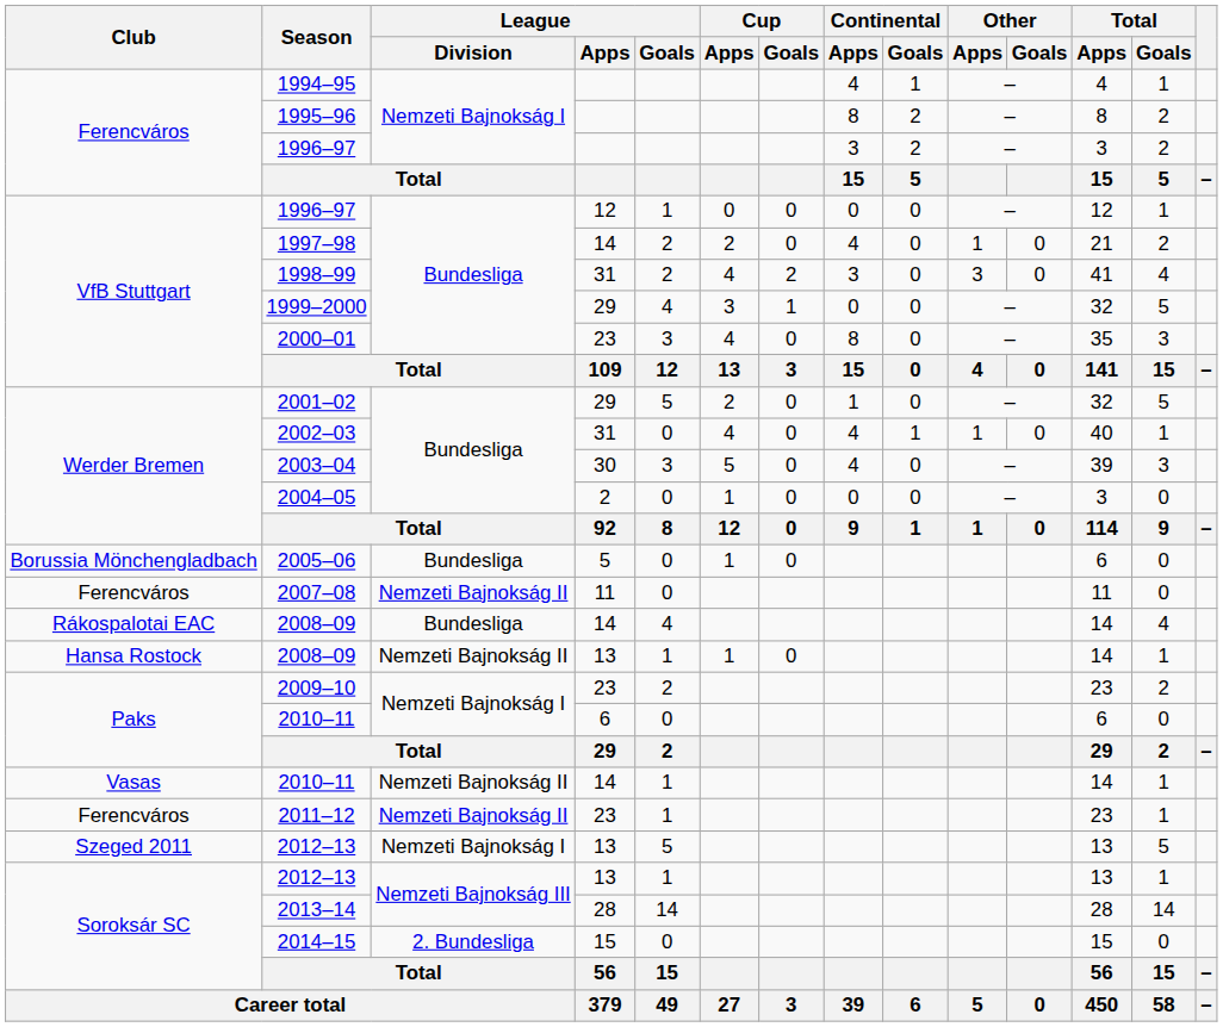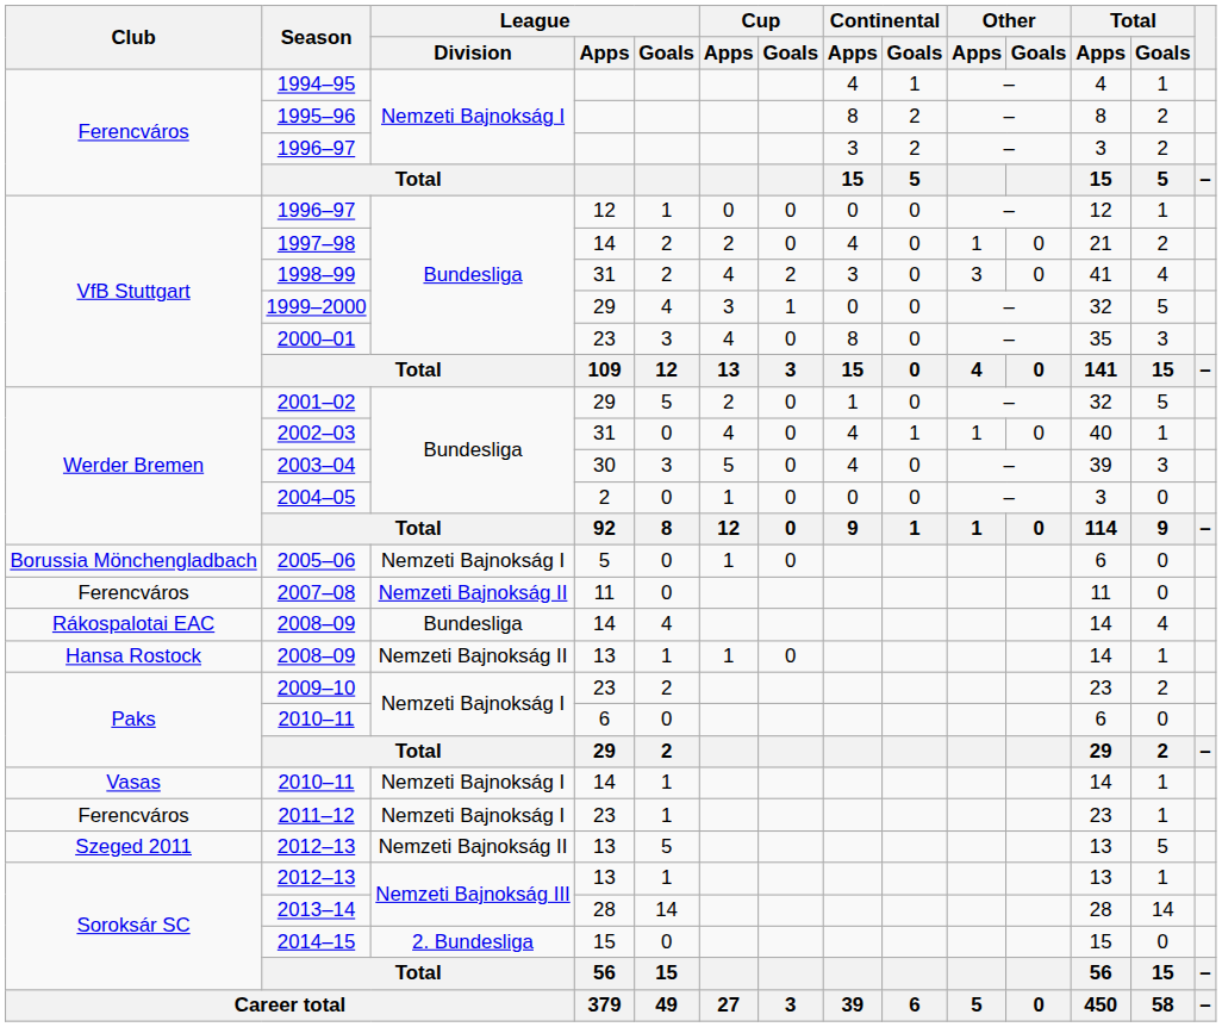 <table class="wikitable" style="text-align: center">
 <tr>
 <th rowspan="2">Club</th>
 <th rowspan="2">Season</th>
 <th colspan="3">League</th>
 <th colspan="2">Cup</th>
 <th colspan="2">Continental</th>
 <th colspan="2">Other</th>
 <th colspan="2">Total</th>
 <th rowspan="2"></th>
 </tr>
 <tr>
 <th>Division</th>
 <th>Apps</th>
 <th>Goals</th>
 <th>Apps</th>
 <th>Goals</th>
 <th>Apps</th>
 <th>Goals</th>
 <th>Apps</th>
 <th>Goals</th>
 <th>Apps</th>
 <th>Goals</th>
 </tr>
 <tr>
 <td rowspan="4"><a href='#'>Ferencváros</a></td>
 <td><a href='#'>1994–95</a></td>
 <td rowspan="3"><a href='#'>Nemzeti Bajnokság I</a></td>
 <td></td>
 <td></td>
 <td></td>
 <td></td>
 <td>4</td>
 <td>1</td>
 <td colspan="2">–</td>
 <td>4</td>
 <td>1</td>
 <td></td>
 </tr>
 <tr>
 <td><a href='#'>1995–96</a></td>
 <td></td>
 <td></td>
 <td></td>
 <td></td>
 <td>8</td>
 <td>2</td>
 <td colspan="2">–</td>
 <td>8</td>
 <td>2</td>
 <td></td>
 </tr>
 <tr>
 <td><a href='#'>1996–97</a></td>
 <td></td>
 <td></td>
 <td></td>
 <td></td>
 <td>3</td>
 <td>2</td>
 <td colspan="2">–</td>
 <td>3</td>
 <td>2</td>
 <td></td>
 </tr>
 <tr>
 <th colspan="2">Total</th>
 <th></th>
 <th></th>
 <th></th>
 <th></th>
 <th>15</th>
 <th>5</th>
 <th></th>
 <th></th>
 <th>15</th>
 <th>5</th>
 <th>–</th>
 </tr>
 <tr>
 <td rowspan="6"><a href='#'>VfB Stuttgart</a></td>
 <td><a href='#'>1996–97</a></td>
 <td rowspan="5"><a href='#'>Bundesliga</a></td>
 <td>12</td>
 <td>1</td>
 <td>0</td>
 <td>0</td>
 <td>0</td>
 <td>0</td>
 <td colspan="2">–</td>
 <td>12</td>
 <td>1</td>
 <td></td>
 </tr>
 <tr>
 <td><a href='#'>1997–98</a></td>
 <td>14</td>
 <td>2</td>
 <td>2</td>
 <td>0</td>
 <td>4</td>
 <td>0</td>
 <td>1</td>
 <td>0</td>
 <td>21</td>
 <td>2</td>
 <td></td>
 </tr>
 <tr>
 <td><a href='#'>1998–99</a></td>
 <td>31</td>
 <td>2</td>
 <td>4</td>
 <td>2</td>
 <td>3</td>
 <td>0</td>
 <td>3</td>
 <td>0</td>
 <td>41</td>
 <td>4</td>
 <td></td>
 </tr>
 <tr>
 <td><a href='#'>1999–2000</a></td>
 <td>29</td>
 <td>4</td>
 <td>3</td>
 <td>1</td>
 <td>0</td>
 <td>0</td>
 <td colspan="2">–</td>
 <td>32</td>
 <td>5</td>
 <td></td>
 </tr>
 <tr>
 <td><a href='#'>2000–01</a></td>
 <td>23</td>
 <td>3</td>
 <td>4</td>
 <td>0</td>
 <td>8</td>
 <td>0</td>
 <td colspan="2">–</td>
 <td>35</td>
 <td>3</td>
 <td></td>
 </tr>
 <tr>
 <th colspan="2">Total</th>
 <th>109</th>
 <th>12</th>
 <th>13</th>
 <th>3</th>
 <th>15</th>
 <th>0</th>
 <th>4</th>
 <th>0</th>
 <th>141</th>
 <th>15</th>
 <th>–</th>
 </tr>
 <tr>
 <td rowspan="5"><a href='#'>Werder Bremen</a></td>
 <td><a href='#'>2001–02</a></td>
 <td rowspan="4">Bundesliga</td>
 <td>29</td>
 <td>5</td>
 <td>2</td>
 <td>0</td>
 <td>1</td>
 <td>0</td>
 <td colspan="2">–</td>
 <td>32</td>
 <td>5</td>
 <td></td>
 </tr>
 <tr>
 <td><a href='#'>2002–03</a></td>
 <td>31</td>
 <td>0</td>
 <td>4</td>
 <td>0</td>
 <td>4</td>
 <td>1</td>
 <td>1</td>
 <td>0</td>
 <td>40</td>
 <td>1</td>
 <td></td>
 </tr>
 <tr>
 <td><a href='#'>2003–04</a></td>
 <td>30</td>
 <td>3</td>
 <td>5</td>
 <td>0</td>
 <td>4</td>
 <td>0</td>
 <td colspan="2">–</td>
 <td>39</td>
 <td>3</td>
 <td></td>
 </tr>
 <tr>
 <td><a href='#'>2004–05</a></td>
 <td>2</td>
 <td>0</td>
 <td>1</td>
 <td>0</td>
 <td>0</td>
 <td>0</td>
 <td colspan="2">–</td>
 <td>3</td>
 <td>0</td>
 <td></td>
 </tr>
 <tr>
 <th colspan="2">Total</th>
 <th>92</th>
 <th>8</th>
 <th>12</th>
 <th>0</th>
 <th>9</th>
 <th>1</th>
 <th>1</th>
 <th>0</th>
 <th>114</th>
 <th>9</th>
 <th>–</th>
 </tr>
 <tr>
 <td><a href='#'>Borussia Mönchengladbach</a></td>
 <td><a href='#'>2005–06</a></td>
-<td>Bundesliga</td>
+<td>Nemzeti Bajnokság I</td>
 <td>5</td>
 <td>0</td>
 <td>1</td>
 <td>0</td>
 <td></td>
 <td></td>
 <td></td>
 <td></td>
 <td>6</td>
 <td>0</td>
 <td></td>
 </tr>
 <tr>
 <td>Ferencváros</td>
 <td><a href='#'>2007–08</a></td>
 <td><a href='#'>Nemzeti Bajnokság II</a></td>
 <td>11</td>
 <td>0</td>
 <td></td>
 <td></td>
 <td></td>
 <td></td>
 <td></td>
 <td></td>
 <td>11</td>
 <td>0</td>
 <td></td>
 </tr>
 <tr>
 <td><a href='#'>Rákospalotai EAC</a></td>
 <td><a href='#'>2008–09</a></td>
 <td>Bundesliga</td>
 <td>14</td>
 <td>4</td>
 <td></td>
 <td></td>
 <td></td>
 <td></td>
 <td></td>
 <td></td>
 <td>14</td>
 <td>4</td>
 <td></td>
 </tr>
 <tr>
 <td><a href='#'>Hansa Rostock</a></td>
 <td><a href='#'>2008–09</a></td>
 <td>Nemzeti Bajnokság II</td>
 <td>13</td>
 <td>1</td>
 <td>1</td>
 <td>0</td>
 <td></td>
 <td></td>
 <td></td>
 <td></td>
 <td>14</td>
 <td>1</td>
 <td></td>
 </tr>
 <tr>
 <td rowspan="3"><a href='#'>Paks</a></td>
 <td><a href='#'>2009–10</a></td>
 <td rowspan="2">Nemzeti Bajnokság I</td>
 <td>23</td>
 <td>2</td>
 <td></td>
 <td></td>
 <td></td>
 <td></td>
 <td></td>
 <td></td>
 <td>23</td>
 <td>2</td>
 <td></td>
 </tr>
 <tr>
 <td><a href='#'>2010–11</a></td>
 <td>6</td>
 <td>0</td>
 <td></td>
 <td></td>
 <td></td>
 <td></td>
 <td></td>
 <td></td>
 <td>6</td>
 <td>0</td>
 <td></td>
 </tr>
 <tr>
 <th colspan="2">Total</th>
 <th>29</th>
 <th>2</th>
 <th></th>
 <th></th>
 <th></th>
 <th></th>
 <th></th>
 <th></th>
 <th>29</th>
 <th>2</th>
 <th>–</th>
 </tr>
 <tr>
 <td><a href='#'>Vasas</a></td>
 <td><a href='#'>2010–11</a></td>
-<td>Nemzeti Bajnokság II</td>
+<td>Nemzeti Bajnokság I</td>
 <td>14</td>
 <td>1</td>
 <td></td>
 <td></td>
 <td></td>
 <td></td>
 <td></td>
 <td></td>
 <td>14</td>
 <td>1</td>
 <td></td>
 </tr>
 <tr>
 <td>Ferencváros</td>
 <td><a href='#'>2011–12</a></td>
-<td><a href='#'>Nemzeti Bajnokság II</a></td>
+<td>Nemzeti Bajnokság I</td>
 <td>23</td>
 <td>1</td>
 <td></td>
 <td></td>
 <td></td>
 <td></td>
 <td></td>
 <td></td>
 <td>23</td>
 <td>1</td>
 <td></td>
 </tr>
 <tr>
 <td><a href='#'>Szeged 2011</a></td>
 <td><a href='#'>2012–13</a></td>
-<td>Nemzeti Bajnokság I</td>
+<td>Nemzeti Bajnokság II</td>
 <td>13</td>
 <td>5</td>
 <td></td>
 <td></td>
 <td></td>
 <td></td>
 <td></td>
 <td></td>
 <td>13</td>
 <td>5</td>
 <td></td>
 </tr>
 <tr>
 <td rowspan="4"><a href='#'>Soroksár SC</a></td>
 <td><a href='#'>2012–13</a></td>
 <td rowspan="2"><a href='#'>Nemzeti Bajnokság III</a></td>
 <td>13</td>
 <td>1</td>
 <td></td>
 <td></td>
 <td></td>
 <td></td>
 <td></td>
 <td></td>
 <td>13</td>
 <td>1</td>
 <td></td>
 </tr>
 <tr>
 <td><a href='#'>2013–14</a></td>
 <td>28</td>
 <td>14</td>
 <td></td>
 <td></td>
 <td></td>
 <td></td>
 <td></td>
 <td></td>
 <td>28</td>
 <td>14</td>
 <td></td>
 </tr>
 <tr>
 <td><a href='#'>2014–15</a></td>
 <td><a href='#'>2. Bundesliga</a></td>
 <td>15</td>
 <td>0</td>
 <td></td>
 <td></td>
 <td></td>
 <td></td>
 <td></td>
 <td></td>
 <td>15</td>
 <td>0</td>
 <td></td>
 </tr>
 <tr>
 <th colspan="2">Total</th>
 <th>56</th>
 <th>15</th>
 <th></th>
 <th></th>
 <th></th>
 <th></th>
 <th></th>
 <th></th>
 <th>56</th>
 <th>15</th>
 <th>–</th>
 </tr>
 <tr>
 <th colspan="3">Career total</th>
 <th>379</th>
 <th>49</th>
 <th>27</th>
 <th>3</th>
 <th>39</th>
 <th>6</th>
 <th>5</th>
 <th>0</th>
 <th>450</th>
 <th>58</th>
 <th>–</th>
 </tr>
 </table>
